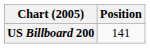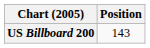 <table class="wikitable plainrowheaders" style="text-align:center">
 <tr>
 <th scope="col">Chart (2005)</th>
 <th scope="col">Position</th>
 </tr>
 <tr>
 <th scope="row">US <em>Billboard</em> 200</th>
-<td>141</td>
+<td>143</td>
 </tr>
 </table>
